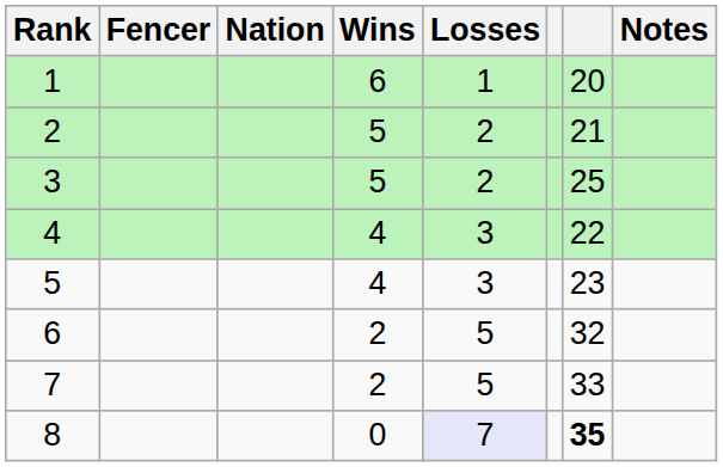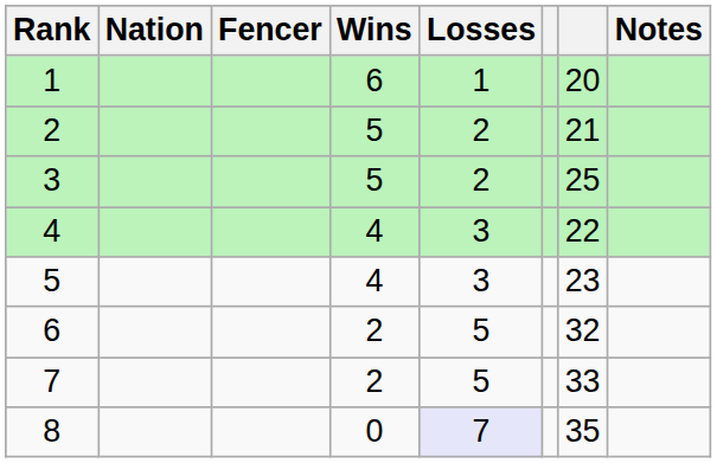 <table class="wikitable sortable" style="text-align: center;">
 <tr>
 <th>Rank</th>
+<th>Nation</th>
 <th>Fencer</th>
-<th>Nation</th>
 <th>Wins</th>
 <th>Losses</th>
 <th></th>
 <th></th>
 <th>Notes</th>
 </tr>
 <tr style="background:#bbf3bb;">
 <td>1</td>
 <td align=left></td>
 <td align=left></td>
 <td>6</td>
 <td>1</td>
 <td></td>
 <td>20</td>
 <td></td>
 </tr>
 <tr style="background:#bbf3bb;">
 <td>2</td>
 <td align=left></td>
 <td align=left></td>
 <td>5</td>
 <td>2</td>
 <td></td>
 <td>21</td>
 <td></td>
 </tr>
 <tr style="background:#bbf3bb;">
 <td>3</td>
 <td align=left></td>
 <td align=left></td>
 <td>5</td>
 <td>2</td>
 <td></td>
 <td>25</td>
 <td></td>
 </tr>
 <tr style="background:#bbf3bb;">
 <td>4</td>
 <td align=left></td>
 <td align=left></td>
 <td>4</td>
 <td>3</td>
 <td></td>
 <td>22</td>
 <td></td>
 </tr>
 <tr>
 <td>5</td>
 <td align=left></td>
 <td align=left></td>
 <td>4</td>
 <td>3</td>
 <td></td>
 <td>23</td>
 <td></td>
 </tr>
 <tr>
 <td>6</td>
 <td align=left></td>
 <td align=left></td>
 <td>2</td>
 <td>5</td>
 <td></td>
 <td>32</td>
 <td></td>
 </tr>
 <tr>
 <td>7</td>
 <td align=left></td>
 <td align=left></td>
 <td>2</td>
 <td>5</td>
 <td></td>
 <td>33</td>
 <td></td>
 </tr>
 <tr>
 <td>8</td>
 <td align=left></td>
 <td align=left></td>
 <td>0</td>
 <td style="background: lavender;">7</td>
 <td></td>
-<td><strong>35</strong></td>
+<td>35</td>
 <td></td>
 </tr>
 </table>
